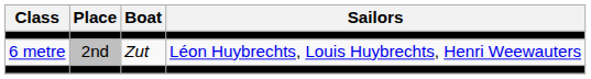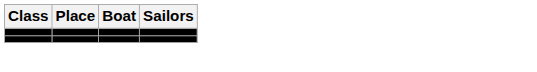 <table class=wikitable>
 <tr>
 <th>Class</th>
 <th>Place</th>
 <th>Boat</th>
 <th>Sailors</th>
 </tr>
 <tr bgcolor=black>
 <td></td>
 <td></td>
 <td></td>
 <td></td>
 </tr>
-<tr>
-<td><a href='#'>6 metre</a></td>
-<td bgcolor=silver align=center>2nd</td>
-<td><em>Zut</em></td>
-<td><a href='#'>Léon Huybrechts</a>, <a href='#'>Louis Huybrechts</a>, <a href='#'>Henri Weewauters</a></td>
-</tr>
 <tr bgcolor=black>
 <td></td>
 <td></td>
 <td></td>
 <td></td>
 </tr>
 </table>
